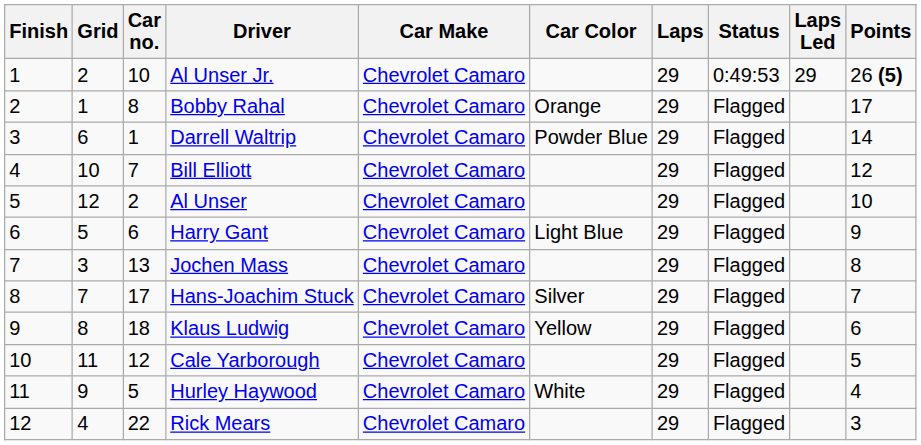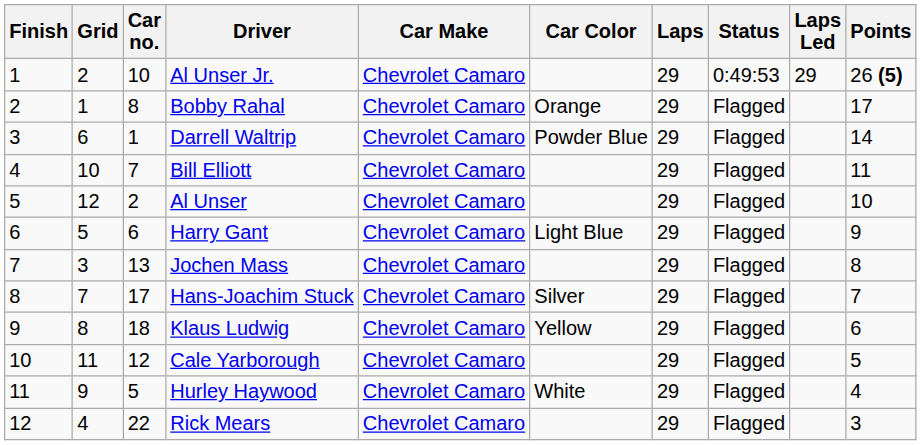 <table class="wikitable">
 <tr>
 <th>Finish</th>
 <th>Grid</th>
 <th>Car<br>no.</th>
 <th>Driver</th>
 <th>Car Make</th>
 <th>Car Color</th>
 <th>Laps</th>
 <th>Status</th>
 <th>Laps<br>Led</th>
 <th>Points</th>
 </tr>
 <tr>
 <td>1</td>
 <td>2</td>
 <td>10</td>
 <td> <a href='#'>Al Unser Jr.</a></td>
 <td><a href='#'>Chevrolet Camaro</a></td>
 <td><div></div></td>
 <td>29</td>
 <td>0:49:53</td>
 <td>29</td>
 <td>26 <strong>(5)</strong></td>
 </tr>
 <tr>
 <td>2</td>
 <td>1</td>
 <td>8</td>
 <td> <a href='#'>Bobby Rahal</a></td>
 <td><a href='#'>Chevrolet Camaro</a></td>
 <td><div> Orange</div></td>
 <td>29</td>
 <td>Flagged</td>
 <td></td>
 <td>17</td>
 </tr>
 <tr>
 <td>3</td>
 <td>6</td>
 <td>1</td>
 <td> <a href='#'>Darrell Waltrip</a></td>
 <td><a href='#'>Chevrolet Camaro</a></td>
 <td><div> Powder Blue</div></td>
 <td>29</td>
 <td>Flagged</td>
 <td></td>
 <td>14</td>
 </tr>
 <tr>
 <td>4</td>
 <td>10</td>
 <td>7</td>
 <td> <a href='#'>Bill Elliott</a></td>
 <td><a href='#'>Chevrolet Camaro</a></td>
 <td><div></div></td>
 <td>29</td>
 <td>Flagged</td>
 <td></td>
-<td>12</td>
+<td>11</td>
 </tr>
 <tr>
 <td>5</td>
 <td>12</td>
 <td>2</td>
 <td> <a href='#'>Al Unser</a></td>
 <td><a href='#'>Chevrolet Camaro</a></td>
 <td><div></div></td>
 <td>29</td>
 <td>Flagged</td>
 <td></td>
 <td>10</td>
 </tr>
 <tr>
 <td>6</td>
 <td>5</td>
 <td>6</td>
 <td> <a href='#'>Harry Gant</a></td>
 <td><a href='#'>Chevrolet Camaro</a></td>
 <td><div> Light Blue</div></td>
 <td>29</td>
 <td>Flagged</td>
 <td></td>
 <td>9</td>
 </tr>
 <tr>
 <td>7</td>
 <td>3</td>
 <td>13</td>
 <td> <a href='#'>Jochen Mass</a></td>
 <td><a href='#'>Chevrolet Camaro</a></td>
 <td><div></div></td>
 <td>29</td>
 <td>Flagged</td>
 <td></td>
 <td>8</td>
 </tr>
 <tr>
 <td>8</td>
 <td>7</td>
 <td>17</td>
 <td> <a href='#'>Hans-Joachim Stuck</a></td>
 <td><a href='#'>Chevrolet Camaro</a></td>
 <td><div> Silver</div></td>
 <td>29</td>
 <td>Flagged</td>
 <td></td>
 <td>7</td>
 </tr>
 <tr>
 <td>9</td>
 <td>8</td>
 <td>18</td>
 <td> <a href='#'>Klaus Ludwig</a></td>
 <td><a href='#'>Chevrolet Camaro</a></td>
 <td><div> Yellow</div></td>
 <td>29</td>
 <td>Flagged</td>
 <td></td>
 <td>6</td>
 </tr>
 <tr>
 <td>10</td>
 <td>11</td>
 <td>12</td>
 <td> <a href='#'>Cale Yarborough</a></td>
 <td><a href='#'>Chevrolet Camaro</a></td>
 <td><div></div></td>
 <td>29</td>
 <td>Flagged</td>
 <td></td>
 <td>5</td>
 </tr>
 <tr>
 <td>11</td>
 <td>9</td>
 <td>5</td>
 <td> <a href='#'>Hurley Haywood</a></td>
 <td><a href='#'>Chevrolet Camaro</a></td>
 <td><div> White</div></td>
 <td>29</td>
 <td>Flagged</td>
 <td></td>
 <td>4</td>
 </tr>
 <tr>
 <td>12</td>
 <td>4</td>
 <td>22</td>
 <td> <a href='#'>Rick Mears</a></td>
 <td><a href='#'>Chevrolet Camaro</a></td>
 <td><div></div></td>
 <td>29</td>
 <td>Flagged</td>
 <td></td>
 <td>3</td>
 </tr>
 </table>
